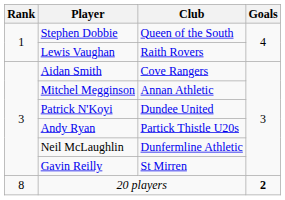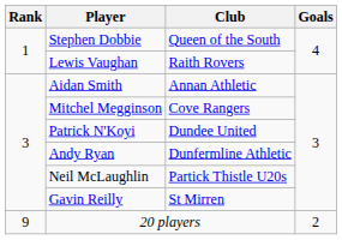 <table class="wikitable sortable" style="text-align:center">
 <tr>
 <th>Rank</th>
 <th>Player</th>
 <th>Club</th>
 <th>Goals</th>
 </tr>
 <tr>
 <td rowspan="2">1</td>
 <td align="left"> <a href='#'>Stephen Dobbie</a></td>
 <td align="left"><a href='#'>Queen of the South</a></td>
 <td rowspan="2">4</td>
 </tr>
 <tr>
 <td align="left"> <a href='#'>Lewis Vaughan</a></td>
 <td align="left"><a href='#'>Raith Rovers</a></td>
 </tr>
 <tr>
 <td rowspan="6">3</td>
 <td align="left"> <a href='#'>Aidan Smith</a></td>
-<td align="left"><a href='#'>Cove Rangers</a></td>
+<td align="left"><a href='#'>Annan Athletic</a></td>
 <td rowspan="6">3</td>
 </tr>
 <tr>
 <td align="left"> <a href='#'>Mitchel Megginson</a></td>
-<td align="left"><a href='#'>Annan Athletic</a></td>
+<td align="left"><a href='#'>Cove Rangers</a></td>
 </tr>
 <tr>
 <td align="left"> <a href='#'>Patrick N'Koyi</a></td>
 <td align="left"><a href='#'>Dundee United</a></td>
 </tr>
 <tr>
 <td align="left"> <a href='#'>Andy Ryan</a></td>
-<td align="left"><a href='#'>Partick Thistle U20s</a></td>
+<td align="left"><a href='#'>Dunfermline Athletic</a></td>
 </tr>
 <tr>
 <td align="left"> Neil McLaughlin</td>
-<td align="left"><a href='#'>Dunfermline Athletic</a></td>
+<td align="left"><a href='#'>Partick Thistle U20s</a></td>
 </tr>
 <tr>
 <td align="left"> <a href='#'>Gavin Reilly</a></td>
 <td align="left"><a href='#'>St Mirren</a></td>
 </tr>
 <tr>
-<td>8</td>
+<td>9</td>
 <td colspan="2"><em>20 players</em></td>
-<td><strong>2</strong></td>
+<td>2</td>
 </tr>
 </table>
